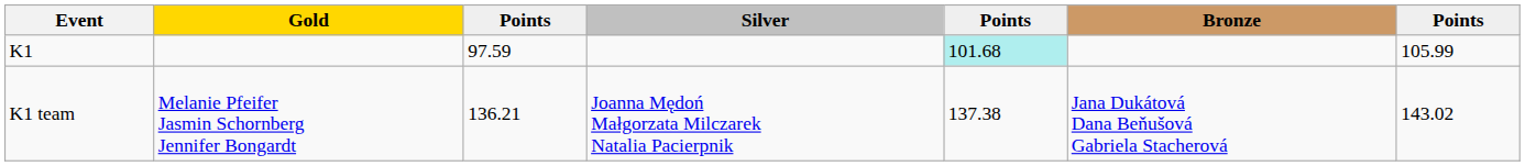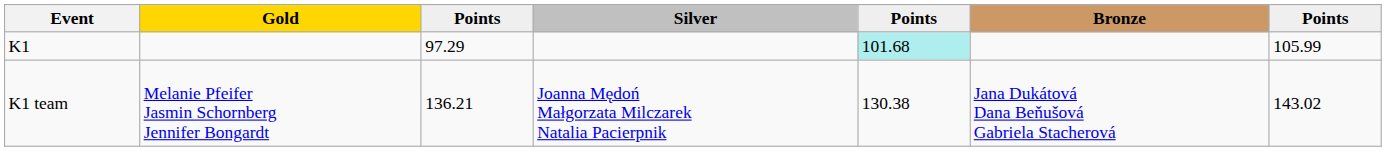 <table class="wikitable" width=100%>
 <tr>
 <th>Event</th>
 <td align=center bgcolor="gold"><strong>Gold</strong></td>
 <td align=center bgcolor="EFEFEF"><strong>Points</strong></td>
 <td align=center bgcolor="silver"><strong>Silver</strong></td>
 <td align=center bgcolor="EFEFEF"><strong>Points</strong></td>
 <td align=center bgcolor="CC9966"><strong>Bronze</strong></td>
 <td align=center bgcolor="EFEFEF"><strong>Points</strong></td>
 </tr>
 <tr>
 <td>K1</td>
 <td></td>
-<td>97.59</td>
+<td>97.29</td>
 <td></td>
 <td style="background: paleturquoise;">101.68</td>
 <td></td>
 <td>105.99</td>
 </tr>
 <tr>
 <td>K1 team</td>
 <td><br><a href='#'>Melanie Pfeifer</a><br><a href='#'>Jasmin Schornberg</a><br><a href='#'>Jennifer Bongardt</a></td>
 <td>136.21</td>
 <td><br><a href='#'>Joanna Mędoń</a><br><a href='#'>Małgorzata Milczarek</a><br><a href='#'>Natalia Pacierpnik</a></td>
-<td>137.38</td>
+<td>130.38</td>
 <td><br><a href='#'>Jana Dukátová</a><br><a href='#'>Dana Beňušová</a><br><a href='#'>Gabriela Stacherová</a></td>
 <td>143.02</td>
 </tr>
 </table>
